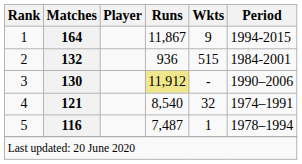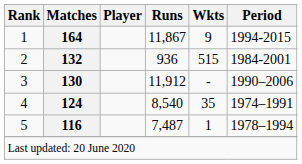 <table class="wikitable plainrowheaders sortable">
 <tr>
 <th scope=col>Rank</th>
 <th scope=col>Matches</th>
 <th scope=col>Player</th>
 <th scope=col>Runs</th>
 <th scope=col>Wkts</th>
 <th scope=col>Period</th>
 </tr>
 <tr>
 <td align=center>1</td>
 <th scope=row style="text-align:center;">164</th>
 <td></td>
 <td align=center>11,867</td>
 <td align=center>9</td>
 <td>1994-2015</td>
 </tr>
 <tr>
 <td align=center>2</td>
 <th scope=row style=text-align:center;>132</th>
 <td></td>
 <td align=center>936</td>
 <td align=center>515</td>
 <td>1984-2001</td>
 </tr>
 <tr>
 <td align=center>3</td>
 <th scope=row style=text-align:center;>130</th>
 <td></td>
-<td align=center style="background: khaki;">11,912</td>
+<td align=center>11,912</td>
 <td align=center>-</td>
 <td>1990–2006</td>
 </tr>
 <tr>
 <td align=center>4</td>
-<th scope=row style=text-align:center;>121</th>
+<th scope=row style=text-align:center;>124</th>
 <td></td>
 <td align=center>8,540</td>
-<td align=center>32</td>
+<td align=center>35</td>
 <td>1974–1991</td>
 </tr>
 <tr>
 <td align=center>5</td>
 <th scope=row style=text-align:center;>116</th>
 <td></td>
 <td align=center>7,487</td>
 <td align=center>1</td>
 <td>1978–1994</td>
 </tr>
 <tr>
 </tr>
 <tr class=sortbottom>
 <td colspan=6><small>Last updated: 20 June 2020</small></td>
 </tr>
 </table>
